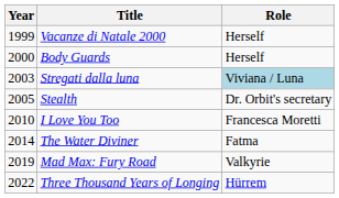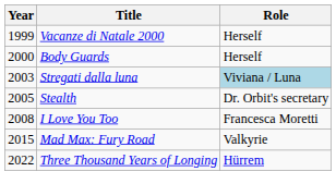 <table class="wikitable sortable">
 <tr>
 <th>Year</th>
 <th>Title</th>
 <th>Role</th>
 </tr>
 <tr>
 <td>1999</td>
 <td><em><a href='#'>Vacanze di Natale 2000</a></em></td>
 <td>Herself</td>
 </tr>
 <tr>
 <td>2000</td>
 <td><em><a href='#'>Body Guards</a></em></td>
 <td>Herself</td>
 </tr>
 <tr>
 <td>2003</td>
 <td><em><a href='#'>Stregati dalla luna</a></em></td>
 <td style="background: lightblue;">Viviana / Luna</td>
 </tr>
 <tr>
 <td>2005</td>
 <td><em><a href='#'>Stealth</a></em></td>
 <td>Dr. Orbit's secretary</td>
 </tr>
 <tr>
-<td>2010</td>
+<td>2008</td>
 <td><em><a href='#'>I Love You Too</a></em></td>
 <td>Francesca Moretti</td>
 </tr>
 <tr>
-<td>2014</td>
-<td><em><a href='#'>The Water Diviner</a></em></td>
-<td>Fatma</td>
-</tr>
-<tr>
-<td>2019</td>
+<td>2015</td>
 <td><em><a href='#'>Mad Max: Fury Road</a></em></td>
 <td>Valkyrie</td>
 </tr>
 <tr>
 <td>2022</td>
 <td><em><a href='#'>Three Thousand Years of Longing</a></em></td>
 <td><a href='#'>Hürrem</a></td>
 </tr>
 </table>
